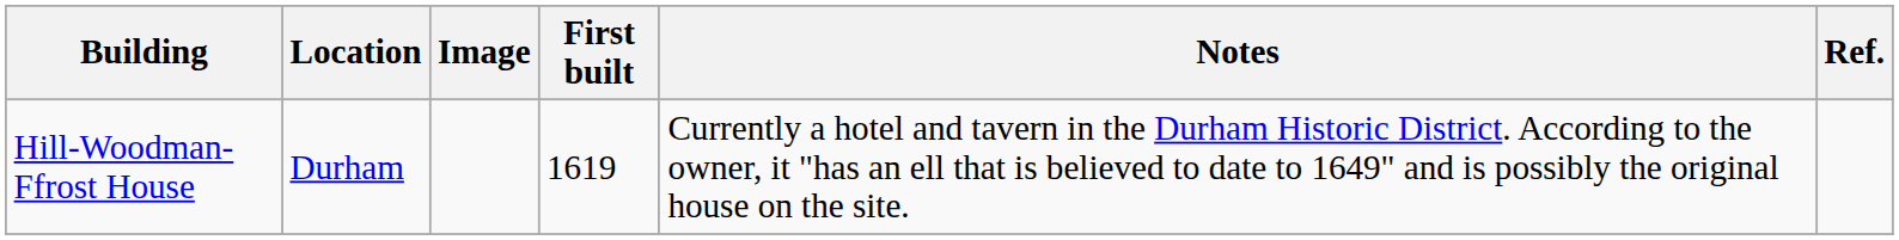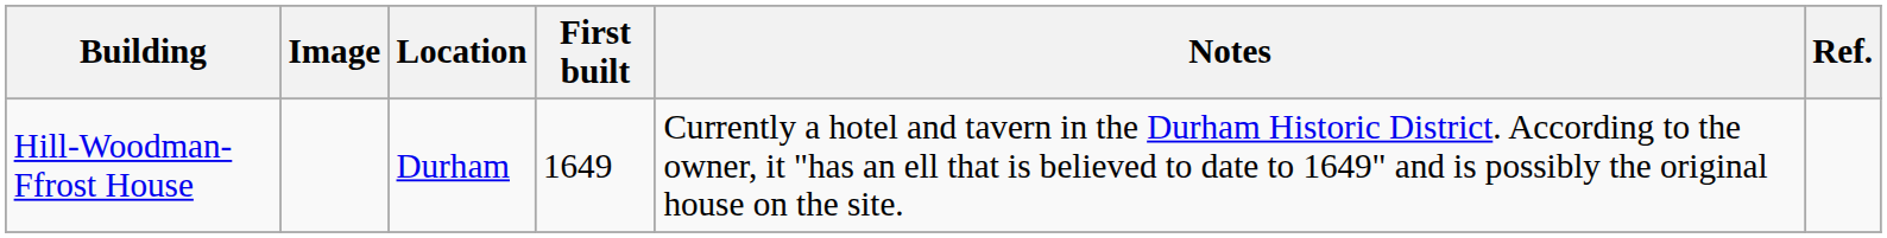 <table class="wikitable">
 <tr>
 <th>Building</th>
+<th>Image</th>
 <th>Location</th>
-<th>Image</th>
 <th>First built</th>
 <th>Notes</th>
 <th>Ref.</th>
 </tr>
 <tr>
 <td><a href='#'>Hill-Woodman-Ffrost House</a></td>
+<td></td>
 <td><a href='#'>Durham</a></td>
-<td></td>
-<td>1619</td>
+<td>1649</td>
 <td>Currently a hotel and tavern in the <a href='#'>Durham Historic District</a>. According to the owner, it "has an ell that is believed to date to 1649" and is possibly the original house on the site.</td>
 <td></td>
 </tr>
 </table>
